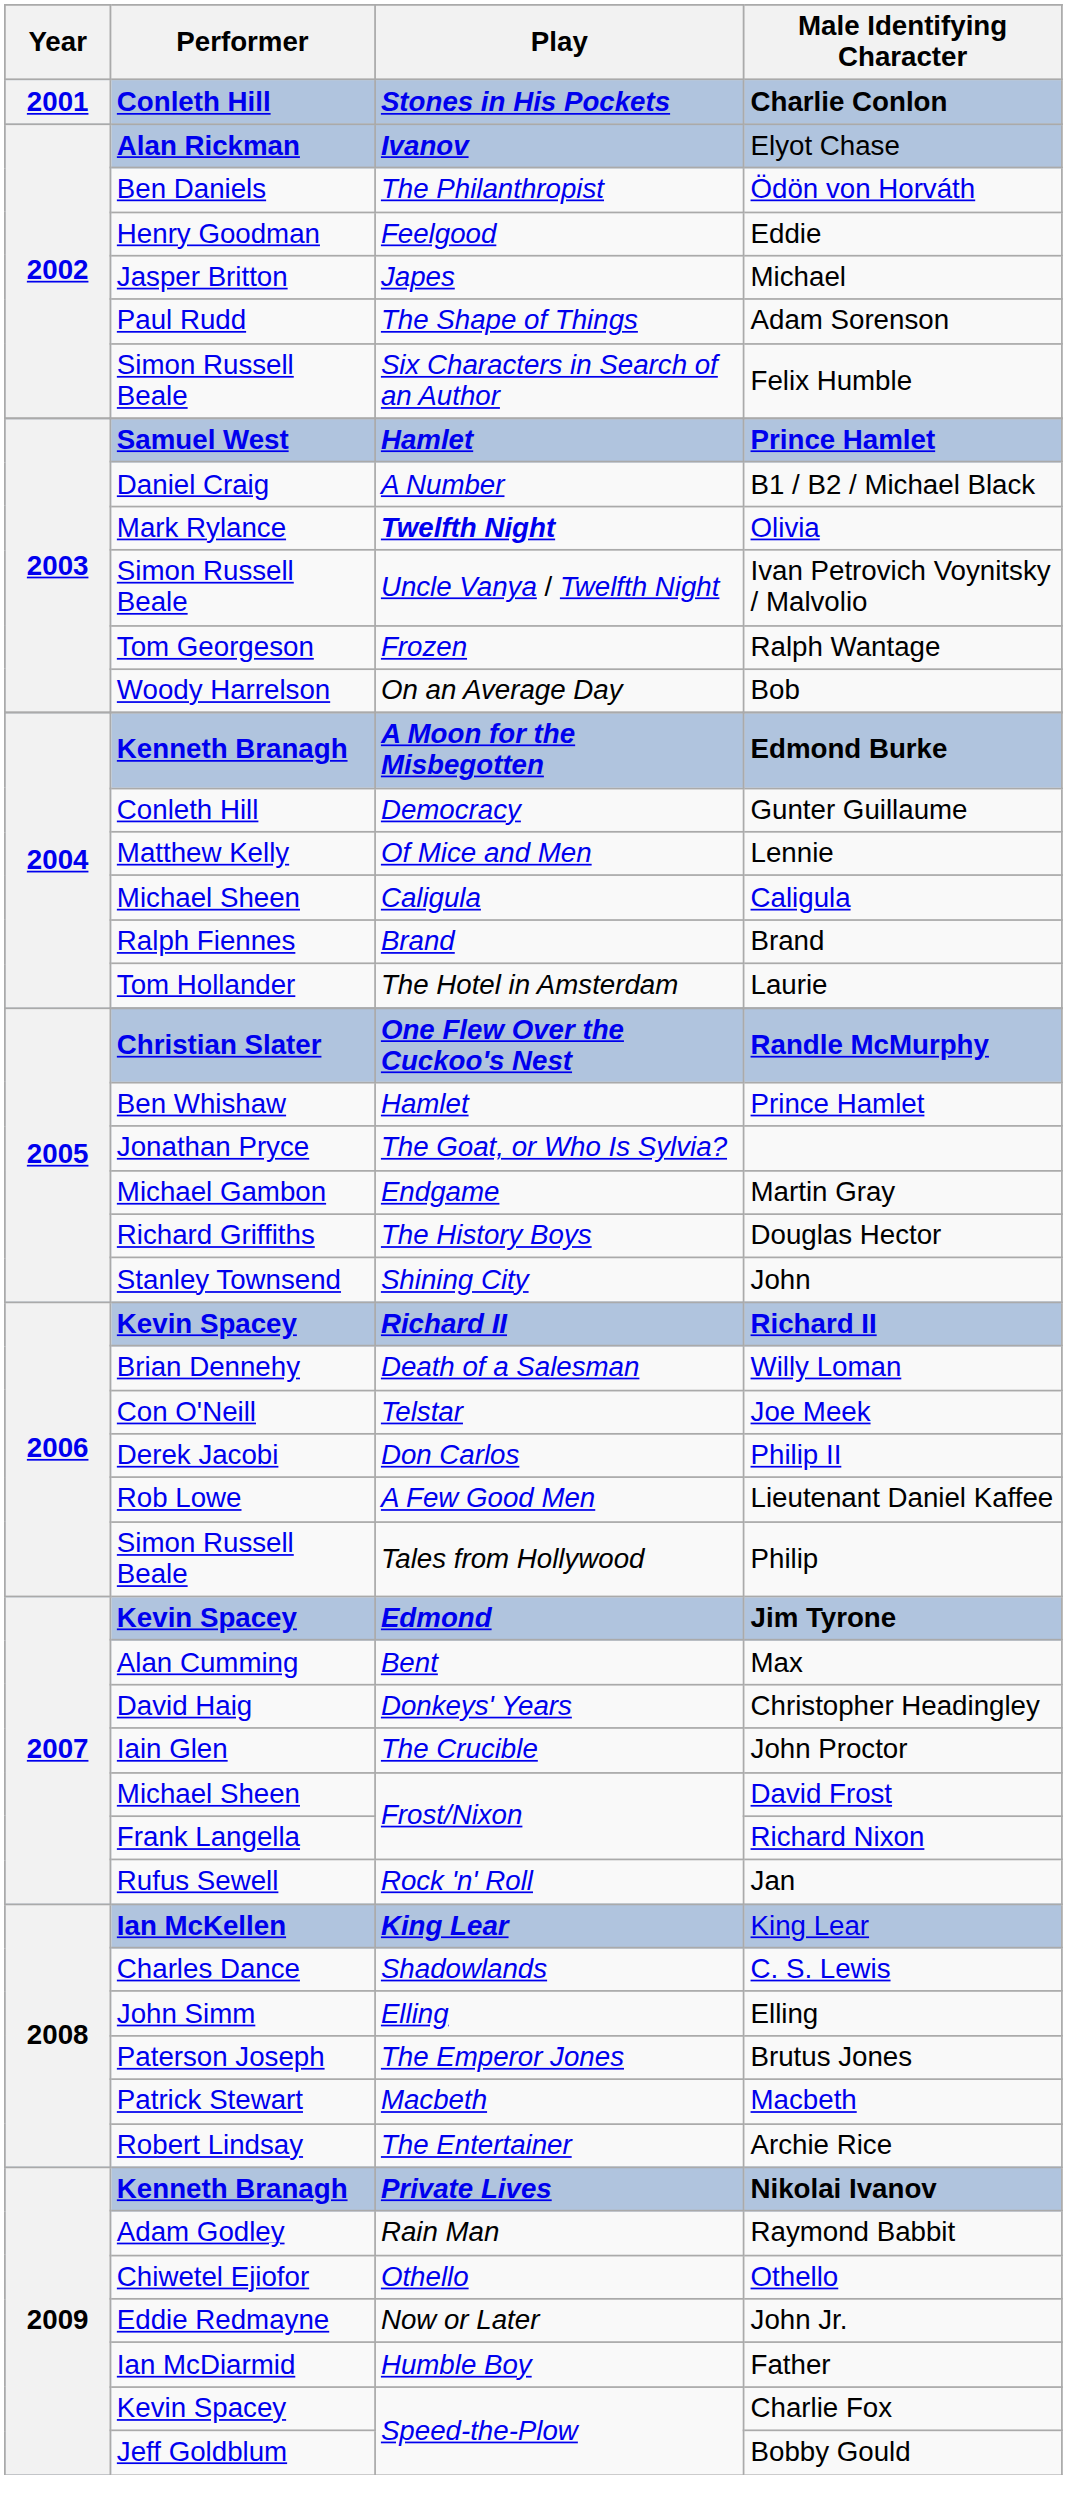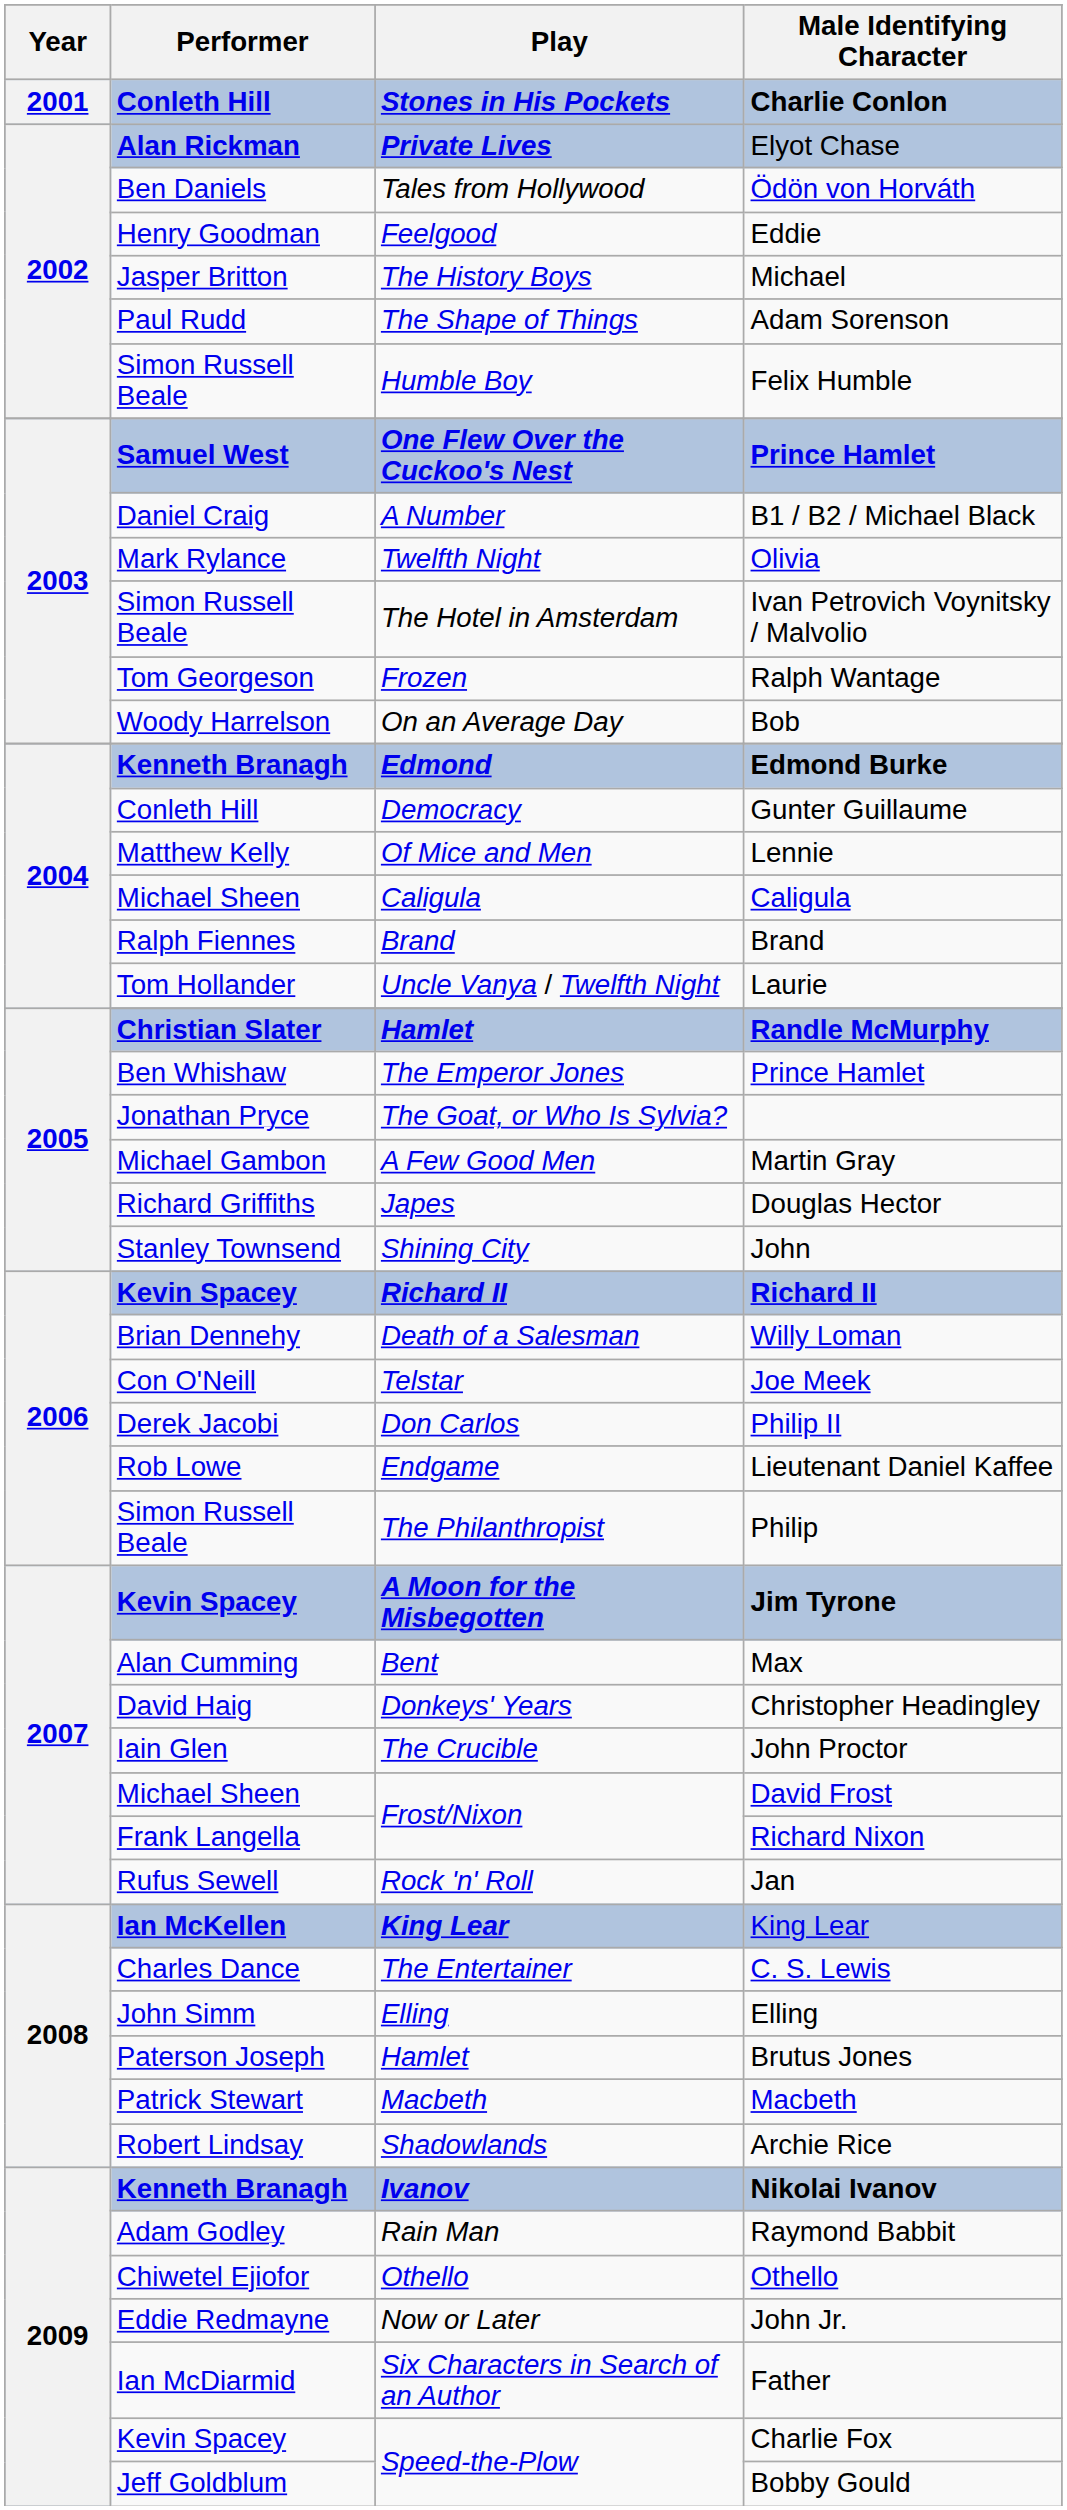 <table class="wikitable" style="width:98%;">
 <tr style="background:#bebebe;">
 <th style="width:10%;">Year</th>
 <th style="width:25%;">Performer</th>
 <th style="width:35%;">Play</th>
 <th style="width:30%;">Male Identifying Character</th>
 </tr>
 <tr style="background:#B0C4DE">
 <th align="center"><a href='#'>2001</a></th>
 <td><strong><a href='#'>Conleth Hill</a></strong></td>
 <td><strong><em><a href='#'>Stones in His Pockets</a></em></strong></td>
 <td><strong>Charlie Conlon</strong></td>
 </tr>
 <tr style="background:#B0C4DE">
 <th rowspan=6 align="center"><a href='#'>2002</a></th>
 <td><strong><a href='#'>Alan Rickman</a></strong></td>
-<td><strong><em><a href='#'>Ivanov</a></em></strong></td>
+<td><strong><em><a href='#'>Private Lives</a></em></strong></td>
 <td>Elyot Chase</td>
 </tr>
 <tr>
 <td><a href='#'>Ben Daniels</a></td>
-<td><em><a href='#'>The Philanthropist</a></em></td>
+<td><em>Tales from Hollywood</em></td>
 <td><a href='#'>Ödön von Horváth</a></td>
 </tr>
 <tr>
 <td><a href='#'>Henry Goodman</a></td>
 <td><em><a href='#'>Feelgood</a></em></td>
 <td>Eddie</td>
 </tr>
 <tr>
 <td><a href='#'>Jasper Britton</a></td>
-<td><em><a href='#'>Japes</a></em></td>
+<td><em><a href='#'>The History Boys</a></em></td>
 <td>Michael</td>
 </tr>
 <tr>
 <td><a href='#'>Paul Rudd</a></td>
 <td><em><a href='#'>The Shape of Things</a></em></td>
 <td>Adam Sorenson</td>
 </tr>
 <tr>
 <td><a href='#'>Simon Russell Beale</a></td>
-<td><em><a href='#'>Six Characters in Search of an Author</a></em></td>
+<td><em><a href='#'>Humble Boy</a></em></td>
 <td>Felix Humble</td>
 </tr>
 <tr>
 </tr>
 <tr style="background:#B0C4DE">
 <th rowspan=7 align="center"><a href='#'>2003</a></th>
 </tr>
 <tr style="background:#B0C4DE">
 <td><strong><a href='#'>Samuel West</a></strong></td>
-<td><strong><em><a href='#'>Hamlet</a></em></strong></td>
+<td><strong><em><a href='#'>One Flew Over the Cuckoo's Nest</a></em></strong></td>
 <td><strong><a href='#'>Prince Hamlet</a></strong></td>
 </tr>
 <tr>
 <td><a href='#'>Daniel Craig</a></td>
 <td><em><a href='#'>A Number</a></em></td>
 <td>B1 / B2 / Michael Black</td>
 </tr>
 <tr>
 <td><a href='#'>Mark Rylance</a></td>
-<td><strong><em><a href='#'>Twelfth Night</a></em></strong></td>
+<td><em><a href='#'>Twelfth Night</a></em></td>
 <td><a href='#'>Olivia</a></td>
 </tr>
 <tr>
 <td><a href='#'>Simon Russell Beale</a></td>
-<td><em><a href='#'>Uncle Vanya</a></em> / <em><a href='#'>Twelfth Night</a></em></td>
+<td><em>The Hotel in Amsterdam</em></td>
 <td>Ivan Petrovich Voynitsky / Malvolio</td>
 </tr>
 <tr>
 <td><a href='#'>Tom Georgeson</a></td>
 <td><em><a href='#'>Frozen</a></em></td>
 <td>Ralph Wantage</td>
 </tr>
 <tr>
 <td><a href='#'>Woody Harrelson</a></td>
 <td><em>On an Average Day</em></td>
 <td>Bob</td>
 </tr>
 <tr>
 </tr>
 <tr style="background:#B0C4DE">
 <th rowspan=6 align="center"><a href='#'>2004</a></th>
 <td><strong><a href='#'>Kenneth Branagh</a></strong></td>
-<td><strong><em><a href='#'>A Moon for the Misbegotten</a></em></strong></td>
+<td><strong><em><a href='#'>Edmond</a></em></strong></td>
 <td><strong>Edmond Burke</strong></td>
 </tr>
 <tr>
 <td><a href='#'>Conleth Hill</a></td>
 <td><em><a href='#'>Democracy</a></em></td>
 <td>Gunter Guillaume</td>
 </tr>
 <tr>
 <td><a href='#'>Matthew Kelly</a></td>
 <td><em><a href='#'>Of Mice and Men</a></em></td>
 <td>Lennie</td>
 </tr>
 <tr>
 <td><a href='#'>Michael Sheen</a></td>
 <td><em><a href='#'>Caligula</a></em></td>
 <td><a href='#'>Caligula</a></td>
 </tr>
 <tr>
 <td><a href='#'>Ralph Fiennes</a></td>
 <td><em><a href='#'>Brand</a></em></td>
 <td>Brand</td>
 </tr>
 <tr>
 <td><a href='#'>Tom Hollander</a></td>
-<td><em>The Hotel in Amsterdam</em></td>
+<td><em><a href='#'>Uncle Vanya</a></em> / <em><a href='#'>Twelfth Night</a></em></td>
 <td>Laurie</td>
 </tr>
 <tr style="background:#B0C4DE">
 <th rowspan=7 align="center"><a href='#'>2005</a></th>
 </tr>
 <tr style="background:#B0C4DE">
 <td><strong><a href='#'>Christian Slater</a></strong></td>
-<td><strong><em><a href='#'>One Flew Over the Cuckoo's Nest</a></em></strong></td>
+<td><strong><em><a href='#'>Hamlet</a></em></strong></td>
 <td><strong><a href='#'>Randle McMurphy</a></strong></td>
 </tr>
 <tr>
 <td><a href='#'>Ben Whishaw</a></td>
-<td><em><a href='#'>Hamlet</a></em></td>
+<td><em><a href='#'>The Emperor Jones</a></em></td>
 <td><a href='#'>Prince Hamlet</a></td>
 </tr>
 <tr>
 <td><a href='#'>Jonathan Pryce</a></td>
 <td><em><a href='#'>The Goat, or Who Is Sylvia?</a></em></td>
 <td></td>
 </tr>
 <tr>
 <td><a href='#'>Michael Gambon</a></td>
-<td><em><a href='#'>Endgame</a></em></td>
+<td><em><a href='#'>A Few Good Men</a></em></td>
 <td>Martin Gray</td>
 </tr>
 <tr>
 <td><a href='#'>Richard Griffiths</a></td>
-<td><em><a href='#'>The History Boys</a></em></td>
+<td><em><a href='#'>Japes</a></em></td>
 <td>Douglas Hector</td>
 </tr>
 <tr>
 <td><a href='#'>Stanley Townsend</a></td>
 <td><em><a href='#'>Shining City</a></em></td>
 <td>John</td>
 </tr>
 <tr style="background:#B0C4DE">
 <th rowspan=6 align="center"><a href='#'>2006</a></th>
 <td><strong><a href='#'>Kevin Spacey</a></strong></td>
 <td><strong><em><a href='#'>Richard II</a></em></strong></td>
 <td><strong><a href='#'>Richard II</a></strong></td>
 </tr>
 <tr>
 <td><a href='#'>Brian Dennehy</a></td>
 <td><em><a href='#'>Death of a Salesman</a></em></td>
 <td><a href='#'>Willy Loman</a></td>
 </tr>
 <tr>
 <td><a href='#'>Con O'Neill</a></td>
 <td><em><a href='#'>Telstar</a></em></td>
 <td><a href='#'>Joe Meek</a></td>
 </tr>
 <tr>
 <td><a href='#'>Derek Jacobi</a></td>
 <td><em><a href='#'>Don Carlos</a></em></td>
 <td><a href='#'>Philip II</a></td>
 </tr>
 <tr>
 <td><a href='#'>Rob Lowe</a></td>
-<td><em><a href='#'>A Few Good Men</a></em></td>
+<td><em><a href='#'>Endgame</a></em></td>
 <td>Lieutenant Daniel Kaffee</td>
 </tr>
 <tr>
 <td><a href='#'>Simon Russell Beale</a></td>
-<td><em>Tales from Hollywood</em></td>
+<td><em><a href='#'>The Philanthropist</a></em></td>
 <td>Philip</td>
 </tr>
 <tr style="background:#B0C4DE">
 <th rowspan=7 align="center"><a href='#'>2007</a></th>
 <td><strong><a href='#'>Kevin Spacey</a></strong></td>
-<td><strong><em><a href='#'>Edmond</a></em></strong></td>
+<td><strong><em><a href='#'>A Moon for the Misbegotten</a></em></strong></td>
 <td><strong>Jim Tyrone</strong></td>
 </tr>
 <tr>
 <td><a href='#'>Alan Cumming</a></td>
 <td><em><a href='#'>Bent</a></em></td>
 <td>Max</td>
 </tr>
 <tr>
 <td><a href='#'>David Haig</a></td>
 <td><em><a href='#'>Donkeys' Years</a></em></td>
 <td>Christopher Headingley</td>
 </tr>
 <tr>
 <td><a href='#'>Iain Glen</a></td>
 <td><em><a href='#'>The Crucible</a></em></td>
 <td>John Proctor</td>
 </tr>
 <tr>
 <td><a href='#'>Michael Sheen</a></td>
 <td rowspan=2><em><a href='#'>Frost/Nixon</a></em></td>
 <td><a href='#'>David Frost</a></td>
 </tr>
 <tr>
 <td><a href='#'>Frank Langella</a></td>
 <td><a href='#'>Richard Nixon</a></td>
 </tr>
 <tr>
 <td><a href='#'>Rufus Sewell</a></td>
 <td><em><a href='#'>Rock 'n' Roll</a></em></td>
 <td>Jan</td>
 </tr>
 <tr style="background:#B0C4DE">
 <th rowspan=6 align="center">2008</th>
 <td><strong><a href='#'>Ian McKellen</a></strong></td>
 <td><strong><em><a href='#'>King Lear</a></em></strong></td>
 <td><a href='#'>King Lear</a></td>
 </tr>
 <tr>
 <td><a href='#'>Charles Dance</a></td>
-<td><em><a href='#'>Shadowlands</a></em></td>
+<td><em><a href='#'>The Entertainer</a></em></td>
 <td><a href='#'>C. S. Lewis</a></td>
 </tr>
 <tr>
 <td><a href='#'>John Simm</a></td>
 <td><em><a href='#'>Elling</a></em></td>
 <td>Elling</td>
 </tr>
 <tr>
 <td><a href='#'>Paterson Joseph</a></td>
-<td><em><a href='#'>The Emperor Jones</a></em></td>
+<td><em><a href='#'>Hamlet</a></em></td>
 <td>Brutus Jones</td>
 </tr>
 <tr>
 <td><a href='#'>Patrick Stewart</a></td>
 <td><em><a href='#'>Macbeth</a></em></td>
 <td><a href='#'>Macbeth</a></td>
 </tr>
 <tr>
 <td><a href='#'>Robert Lindsay</a></td>
-<td><em><a href='#'>The Entertainer</a></em></td>
+<td><em><a href='#'>Shadowlands</a></em></td>
 <td>Archie Rice</td>
 </tr>
 <tr style="background:#B0C4DE">
 <th rowspan=7 align="center">2009</th>
 <td><strong><a href='#'>Kenneth Branagh</a></strong></td>
-<td><strong><em><a href='#'>Private Lives</a></em></strong></td>
+<td><strong><em><a href='#'>Ivanov</a></em></strong></td>
 <td><strong>Nikolai Ivanov</strong></td>
 </tr>
 <tr>
 <td><a href='#'>Adam Godley</a></td>
 <td><em>Rain Man</em></td>
 <td>Raymond Babbit</td>
 </tr>
 <tr>
 <td><a href='#'>Chiwetel Ejiofor</a></td>
 <td><em><a href='#'>Othello</a></em></td>
 <td><a href='#'>Othello</a></td>
 </tr>
 <tr>
 <td><a href='#'>Eddie Redmayne</a></td>
 <td><em>Now or Later</em></td>
 <td>John Jr.</td>
 </tr>
 <tr>
 <td><a href='#'>Ian McDiarmid</a></td>
-<td><em><a href='#'>Humble Boy</a></em></td>
+<td><em><a href='#'>Six Characters in Search of an Author</a></em></td>
 <td>Father</td>
 </tr>
 <tr>
 <td><a href='#'>Kevin Spacey</a></td>
 <td rowspan=2><em><a href='#'>Speed-the-Plow</a></em></td>
 <td>Charlie Fox</td>
 </tr>
 <tr>
 <td><a href='#'>Jeff Goldblum</a></td>
 <td>Bobby Gould</td>
 </tr>
 </table>
